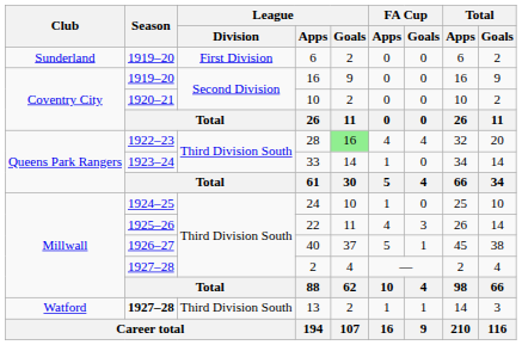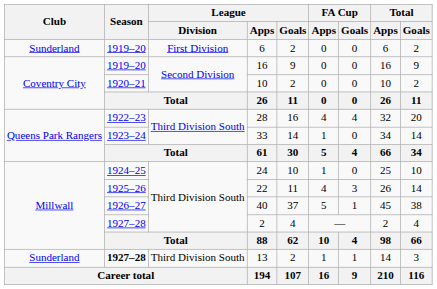 <table class="wikitable" style="text-align: center;">
 <tr>
 <th rowspan="2">Club</th>
 <th rowspan="2">Season</th>
 <th colspan="3">League</th>
 <th colspan="2">FA Cup</th>
 <th colspan="2">Total</th>
 </tr>
 <tr>
 <th>Division</th>
 <th>Apps</th>
 <th>Goals</th>
 <th>Apps</th>
 <th>Goals</th>
 <th>Apps</th>
 <th>Goals</th>
 </tr>
 <tr>
 <td><a href='#'>Sunderland</a></td>
 <td><a href='#'>1919–20</a></td>
 <td><a href='#'>First Division</a></td>
 <td>6</td>
 <td>2</td>
 <td>0</td>
 <td>0</td>
 <td>6</td>
 <td>2</td>
 </tr>
 <tr>
 <td rowspan="3"><a href='#'>Coventry City</a></td>
 <td><a href='#'>1919–20</a></td>
 <td rowspan="2"><a href='#'>Second Division</a></td>
 <td>16</td>
 <td>9</td>
 <td>0</td>
 <td>0</td>
 <td>16</td>
 <td>9</td>
 </tr>
 <tr>
 <td><a href='#'>1920–21</a></td>
 <td>10</td>
 <td>2</td>
 <td>0</td>
 <td>0</td>
 <td>10</td>
 <td>2</td>
 </tr>
 <tr>
 <th colspan="2">Total</th>
 <th>26</th>
 <th>11</th>
 <th>0</th>
 <th>0</th>
 <th>26</th>
 <th>11</th>
 </tr>
 <tr>
 <td rowspan="3"><a href='#'>Queens Park Rangers</a></td>
 <td><a href='#'>1922–23</a></td>
 <td rowspan="2"><a href='#'>Third Division South</a></td>
 <td>28</td>
-<td style="background: lightgreen;">16</td>
+<td>16</td>
 <td>4</td>
 <td>4</td>
 <td>32</td>
 <td>20</td>
 </tr>
 <tr>
 <td><a href='#'>1923–24</a></td>
 <td>33</td>
 <td>14</td>
 <td>1</td>
 <td>0</td>
 <td>34</td>
 <td>14</td>
 </tr>
 <tr>
 <th colspan="2">Total</th>
 <th>61</th>
 <th>30</th>
 <th>5</th>
 <th>4</th>
 <th>66</th>
 <th>34</th>
 </tr>
 <tr>
 <td rowspan="5"><a href='#'>Millwall</a></td>
 <td><a href='#'>1924–25</a></td>
 <td rowspan="4">Third Division South</td>
 <td>24</td>
 <td>10</td>
 <td>1</td>
 <td>0</td>
 <td>25</td>
 <td>10</td>
 </tr>
 <tr>
 <td><a href='#'>1925–26</a></td>
 <td>22</td>
 <td>11</td>
 <td>4</td>
 <td>3</td>
 <td>26</td>
 <td>14</td>
 </tr>
 <tr>
 <td><a href='#'>1926–27</a></td>
 <td>40</td>
 <td>37</td>
 <td>5</td>
 <td>1</td>
 <td>45</td>
 <td>38</td>
 </tr>
 <tr>
 <td><a href='#'>1927–28</a></td>
 <td>2</td>
 <td>4</td>
 <td colspan="2">—</td>
 <td>2</td>
 <td>4</td>
 </tr>
 <tr>
 <th colspan="2">Total</th>
 <th>88</th>
 <th>62</th>
 <th>10</th>
 <th>4</th>
 <th>98</th>
 <th>66</th>
 </tr>
 <tr>
-<td><a href='#'>Watford</a></td>
+<td><a href='#'>Sunderland</a></td>
 <td><strong>1927–28</strong></td>
 <td>Third Division South</td>
 <td>13</td>
 <td>2</td>
 <td>1</td>
 <td>1</td>
 <td>14</td>
 <td>3</td>
 </tr>
 <tr>
 <th colspan="3">Career total</th>
 <th>194</th>
 <th>107</th>
 <th>16</th>
 <th>9</th>
 <th>210</th>
 <th>116</th>
 </tr>
 </table>
